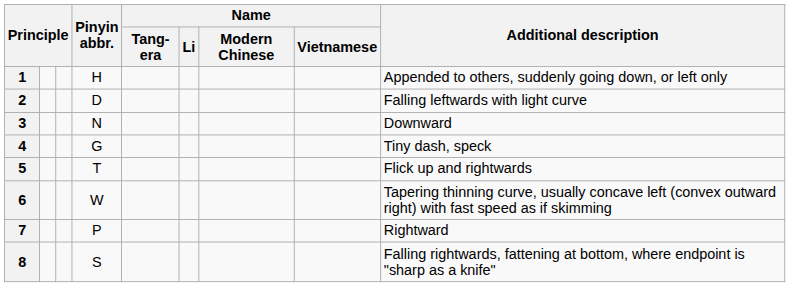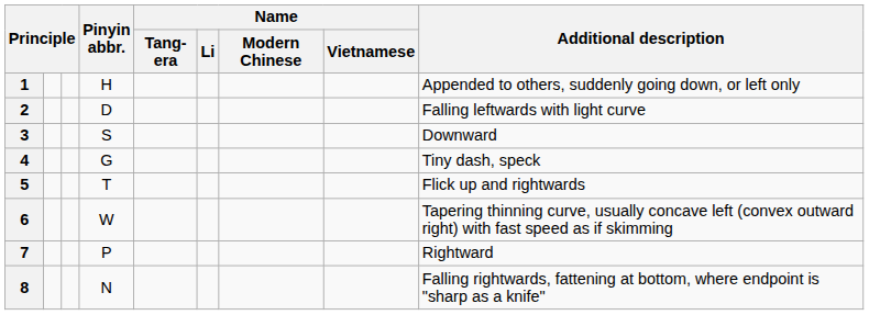 <table class="wikitable">
 <tr>
 <th scope="col"  colspan="3" rowspan="2">Principle</th>
 <th rowspan="2" scope="col">Pinyin<br> abbr.</th>
 <th colspan="4" scope="col">Name</th>
 <th rowspan="2" scope="col">Additional description</th>
 </tr>
 <tr>
 <th scope="col">Tang-era</th>
 <th scope="col">Li</th>
 <th scope="col">Modern Chinese</th>
 <th scope="col">Vietnamese</th>
 </tr>
 <tr>
 <th scope="row">1</th>
 <td></td>
 <td></td>
 <td style="text-align:center">H</td>
 <td></td>
 <td></td>
 <td></td>
 <td></td>
 <td>Appended to others, suddenly going down, or left only</td>
 </tr>
 <tr>
 <th scope="row">2</th>
 <td></td>
 <td></td>
 <td style="text-align:center">D</td>
 <td></td>
 <td></td>
 <td></td>
 <td></td>
 <td>Falling leftwards with light curve</td>
 </tr>
 <tr>
 <th scope="row">3</th>
 <td></td>
 <td></td>
-<td style="text-align:center">N</td>
+<td style="text-align:center">S</td>
 <td></td>
 <td></td>
 <td></td>
 <td></td>
 <td>Downward</td>
 </tr>
 <tr>
 <th scope="row">4</th>
 <td></td>
 <td></td>
 <td style="text-align:center">G</td>
 <td></td>
 <td></td>
 <td></td>
 <td></td>
 <td>Tiny dash, speck</td>
 </tr>
 <tr>
 <th scope="row">5</th>
 <td></td>
 <td></td>
 <td style="text-align:center">T</td>
 <td></td>
 <td></td>
 <td></td>
 <td></td>
 <td>Flick up and rightwards</td>
 </tr>
 <tr>
 <th scope="row">6</th>
 <td></td>
 <td></td>
 <td style="text-align:center">W</td>
 <td></td>
 <td></td>
 <td></td>
 <td></td>
 <td>Tapering thinning curve, usually concave left (convex outward right) with fast speed as if skimming</td>
 </tr>
 <tr>
 <th scope="row">7</th>
 <td></td>
 <td></td>
 <td style="text-align:center">P</td>
 <td></td>
 <td></td>
 <td></td>
 <td></td>
 <td>Rightward</td>
 </tr>
 <tr>
 <th scope="row">8</th>
 <td></td>
 <td></td>
-<td style="text-align:center">S</td>
+<td style="text-align:center">N</td>
 <td></td>
 <td></td>
 <td></td>
 <td></td>
 <td>Falling rightwards, fattening at bottom, where endpoint is "sharp as a knife"</td>
 </tr>
 </table>
